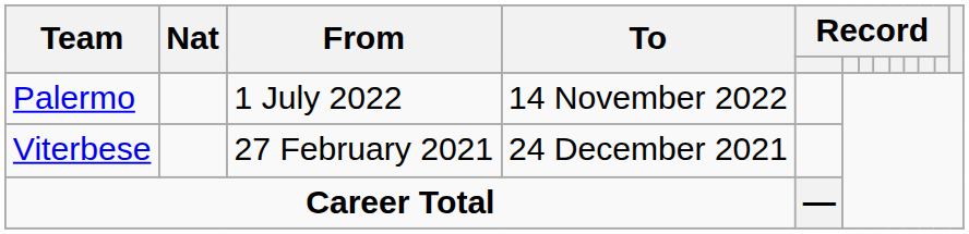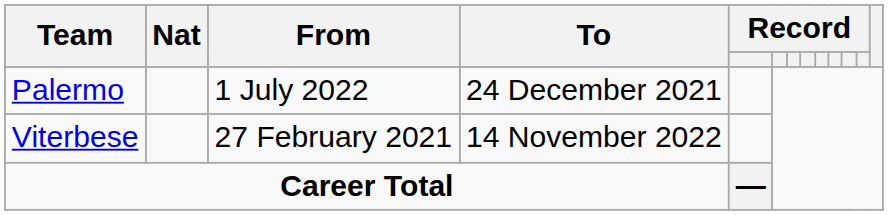 <table class="wikitable" style="text-align: center">
 <tr>
 <th rowspan="2">Team</th>
 <th rowspan="2">Nat</th>
 <th rowspan="2">From</th>
 <th rowspan="2">To</th>
 <th colspan="8">Record</th>
 <th rowspan=2></th>
 </tr>
 <tr>
 <th></th>
 <th></th>
 <th></th>
 <th></th>
 <th></th>
 <th></th>
 <th></th>
 <th></th>
 </tr>
 <tr>
 <td align="left"><a href='#'>Palermo</a></td>
 <td></td>
 <td align=left>1 July 2022</td>
-<td align=left>14 November 2022<br></td>
+<td align=left>24 December 2021<br></td>
 <td></td>
 </tr>
 <tr>
 <td align="left"><a href='#'>Viterbese</a></td>
 <td></td>
 <td align=left>27 February 2021</td>
-<td align=left>24 December 2021<br></td>
+<td align=left>14 November 2022<br></td>
 <td></td>
 </tr>
 <tr>
 <td colspan=4><strong>Career Total</strong><br></td>
 <th>—</th>
 </tr>
 </table>
